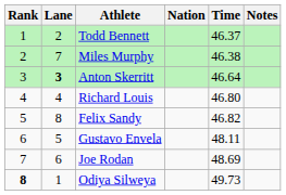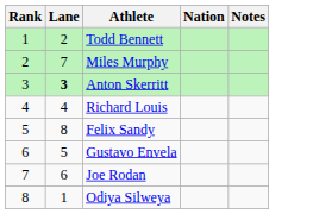 <table class="wikitable sortable" style="text-align:center">
 <tr>
 <th>Rank</th>
 <th>Lane</th>
 <th>Athlete</th>
 <th>Nation</th>
-<th>Time</th>
 <th>Notes</th>
 </tr>
 <tr style="background:#bbf3bb;">
 <td>1</td>
 <td>2</td>
 <td align=left><a href='#'>Todd Bennett</a></td>
 <td align=left></td>
-<td>46.37</td>
 <td></td>
 </tr>
 <tr style="background:#bbf3bb;">
 <td>2</td>
 <td>7</td>
 <td align=left><a href='#'>Miles Murphy</a></td>
 <td align=left></td>
-<td>46.38</td>
 <td></td>
 </tr>
 <tr style="background:#bbf3bb;">
 <td>3</td>
 <td><strong>3</strong></td>
 <td align=left><a href='#'>Anton Skerritt</a></td>
 <td align=left></td>
-<td>46.64</td>
 <td></td>
 </tr>
 <tr>
 <td>4</td>
 <td>4</td>
 <td align=left><a href='#'>Richard Louis</a></td>
 <td align=left></td>
-<td>46.80</td>
 <td></td>
 </tr>
 <tr>
 <td>5</td>
 <td>8</td>
 <td align=left><a href='#'>Felix Sandy</a></td>
 <td align=left></td>
-<td>46.82</td>
 <td></td>
 </tr>
 <tr>
 <td>6</td>
 <td>5</td>
 <td align=left><a href='#'>Gustavo Envela</a></td>
 <td align=left></td>
-<td>48.11</td>
 <td></td>
 </tr>
 <tr>
 <td>7</td>
 <td>6</td>
 <td align=left><a href='#'>Joe Rodan</a></td>
 <td align=left></td>
-<td>48.69</td>
 <td></td>
 </tr>
 <tr>
-<td><strong>8</strong></td>
+<td>8</td>
 <td>1</td>
 <td align=left><a href='#'>Odiya Silweya</a></td>
 <td align=left></td>
-<td>49.73</td>
 <td></td>
 </tr>
 </table>
